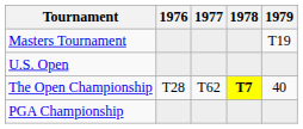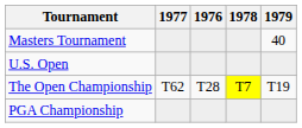 <table class="wikitable" style="font-size:95%;text-align:center;">
 <tr>
 <th>Tournament</th>
+<th>1977</th>
 <th>1976</th>
-<th>1977</th>
 <th>1978</th>
 <th>1979</th>
 </tr>
 <tr>
 <td align=left><a href='#'>Masters Tournament</a></td>
 <td style="background:#eee;"></td>
 <td style="background:#eee;"></td>
 <td style="background:#eee;"></td>
-<td>T19</td>
+<td>40</td>
 </tr>
 <tr>
 <td align=left><a href='#'>U.S. Open</a></td>
 <td style="background:#eee;"></td>
 <td style="background:#eee;"></td>
 <td style="background:#eee;"></td>
 <td style="background:#eee;"></td>
 </tr>
 <tr>
 <td align=left><a href='#'>The Open Championship</a></td>
+<td>T62</td>
 <td>T28</td>
-<td>T62</td>
-<td style="background:yellow;"><strong>T7</strong></td>
-<td>40</td>
+<td style="background:yellow;">T7</td>
+<td>T19</td>
 </tr>
 <tr>
 <td align=left><a href='#'>PGA Championship</a></td>
 <td style="background:#eee;"></td>
 <td style="background:#eee;"></td>
 <td style="background:#eee;"></td>
 <td style="background:#eee;"></td>
 </tr>
 </table>
